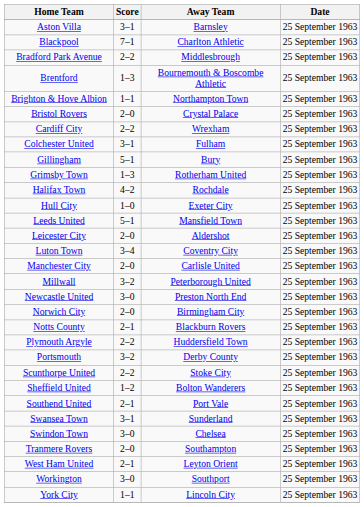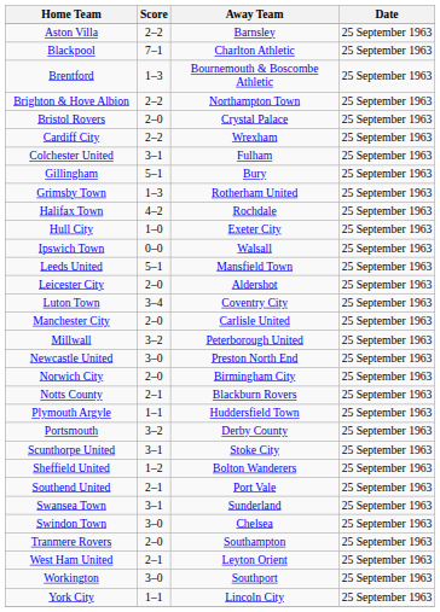 <table class="wikitable" style="text-align:center;">
 <tr>
 <th width=175>Home Team</th>
 <th width=20>Score</th>
 <th width=225>Away Team</th>
 <th width=125>Date</th>
 </tr>
 <tr>
 </tr>
 <tr Team		Result		Team		Date>
 <td><a href='#'>Aston Villa</a></td>
-<td>3–1</td>
+<td>2–2</td>
 <td><a href='#'>Barnsley</a></td>
 <td>25 September 1963</td>
 </tr>
 <tr>
 <td><a href='#'>Blackpool</a></td>
 <td>7–1</td>
 <td><a href='#'>Charlton Athletic</a></td>
 <td>25 September 1963</td>
 </tr>
 <tr>
-<td><a href='#'>Bradford Park Avenue</a></td>
-<td>2–2</td>
-<td><a href='#'>Middlesbrough</a></td>
-<td>25 September 1963</td>
-</tr>
-<tr>
 <td><a href='#'>Brentford</a></td>
 <td>1–3</td>
 <td><a href='#'>Bournemouth & Boscombe Athletic</a></td>
 <td>25 September 1963</td>
 </tr>
 <tr>
 <td><a href='#'>Brighton & Hove Albion</a></td>
-<td>1–1</td>
+<td>2–2</td>
 <td><a href='#'>Northampton Town</a></td>
 <td>25 September 1963</td>
 </tr>
 <tr>
 <td><a href='#'>Bristol Rovers</a></td>
 <td>2–0</td>
 <td><a href='#'>Crystal Palace</a></td>
 <td>25 September 1963</td>
 </tr>
 <tr>
 <td><a href='#'>Cardiff City</a></td>
 <td>2–2</td>
 <td><a href='#'>Wrexham</a></td>
 <td>25 September 1963</td>
 </tr>
 <tr>
 <td><a href='#'>Colchester United</a></td>
 <td>3–1</td>
 <td><a href='#'>Fulham</a></td>
 <td>25 September 1963</td>
 </tr>
 <tr>
 <td><a href='#'>Gillingham</a></td>
 <td>5–1</td>
 <td><a href='#'>Bury</a></td>
 <td>25 September 1963</td>
 </tr>
 <tr>
 <td><a href='#'>Grimsby Town</a></td>
 <td>1–3</td>
 <td><a href='#'>Rotherham United</a></td>
 <td>25 September 1963</td>
 </tr>
 <tr>
 <td><a href='#'>Halifax Town</a></td>
 <td>4–2</td>
 <td><a href='#'>Rochdale</a></td>
 <td>25 September 1963</td>
 </tr>
 <tr>
 <td><a href='#'>Hull City</a></td>
 <td>1–0</td>
 <td><a href='#'>Exeter City</a></td>
+<td>25 September 1963</td>
+</tr>
+<tr>
+<td><a href='#'>Ipswich Town</a></td>
+<td>0–0</td>
+<td><a href='#'>Walsall</a></td>
 <td>25 September 1963</td>
 </tr>
 <tr>
 <td><a href='#'>Leeds United</a></td>
 <td>5–1</td>
 <td><a href='#'>Mansfield Town</a></td>
 <td>25 September 1963</td>
 </tr>
 <tr>
 <td><a href='#'>Leicester City</a></td>
 <td>2–0</td>
 <td><a href='#'>Aldershot</a></td>
 <td>25 September 1963</td>
 </tr>
 <tr>
 <td><a href='#'>Luton Town</a></td>
 <td>3–4</td>
 <td><a href='#'>Coventry City</a></td>
 <td>25 September 1963</td>
 </tr>
 <tr>
 <td><a href='#'>Manchester City</a></td>
 <td>2–0</td>
 <td><a href='#'>Carlisle United</a></td>
 <td>25 September 1963</td>
 </tr>
 <tr>
 <td><a href='#'>Millwall</a></td>
 <td>3–2</td>
 <td><a href='#'>Peterborough United</a></td>
 <td>25 September 1963</td>
 </tr>
 <tr>
 <td><a href='#'>Newcastle United</a></td>
 <td>3–0</td>
 <td><a href='#'>Preston North End</a></td>
 <td>25 September 1963</td>
 </tr>
 <tr>
 <td><a href='#'>Norwich City</a></td>
 <td>2–0</td>
 <td><a href='#'>Birmingham City</a></td>
 <td>25 September 1963</td>
 </tr>
 <tr>
 <td><a href='#'>Notts County</a></td>
 <td>2–1</td>
 <td><a href='#'>Blackburn Rovers</a></td>
 <td>25 September 1963</td>
 </tr>
 <tr>
 <td><a href='#'>Plymouth Argyle</a></td>
-<td>2–2</td>
+<td>1–1</td>
 <td><a href='#'>Huddersfield Town</a></td>
 <td>25 September 1963</td>
 </tr>
 <tr>
 <td><a href='#'>Portsmouth</a></td>
 <td>3–2</td>
 <td><a href='#'>Derby County</a></td>
 <td>25 September 1963</td>
 </tr>
 <tr>
 <td><a href='#'>Scunthorpe United</a></td>
-<td>2–2</td>
+<td>3–1</td>
 <td><a href='#'>Stoke City</a></td>
 <td>25 September 1963</td>
 </tr>
 <tr>
 <td><a href='#'>Sheffield United</a></td>
 <td>1–2</td>
 <td><a href='#'>Bolton Wanderers</a></td>
 <td>25 September 1963</td>
 </tr>
 <tr>
 <td><a href='#'>Southend United</a></td>
 <td>2–1</td>
 <td><a href='#'>Port Vale</a></td>
 <td>25 September 1963</td>
 </tr>
 <tr>
 <td><a href='#'>Swansea Town</a></td>
 <td>3–1</td>
 <td><a href='#'>Sunderland</a></td>
 <td>25 September 1963</td>
 </tr>
 <tr>
 <td><a href='#'>Swindon Town</a></td>
 <td>3–0</td>
 <td><a href='#'>Chelsea</a></td>
 <td>25 September 1963</td>
 </tr>
 <tr>
 <td><a href='#'>Tranmere Rovers</a></td>
 <td>2–0</td>
 <td><a href='#'>Southampton</a></td>
 <td>25 September 1963</td>
 </tr>
 <tr>
 <td><a href='#'>West Ham United</a></td>
 <td>2–1</td>
 <td><a href='#'>Leyton Orient</a></td>
 <td>25 September 1963</td>
 </tr>
 <tr>
 <td><a href='#'>Workington</a></td>
 <td>3–0</td>
 <td><a href='#'>Southport</a></td>
 <td>25 September 1963</td>
 </tr>
 <tr>
 <td><a href='#'>York City</a></td>
 <td>1–1</td>
 <td><a href='#'>Lincoln City</a></td>
 <td>25 September 1963</td>
 </tr>
 <tr>
 </tr>
 </table>
